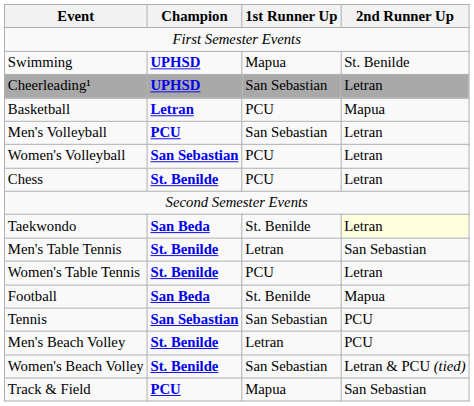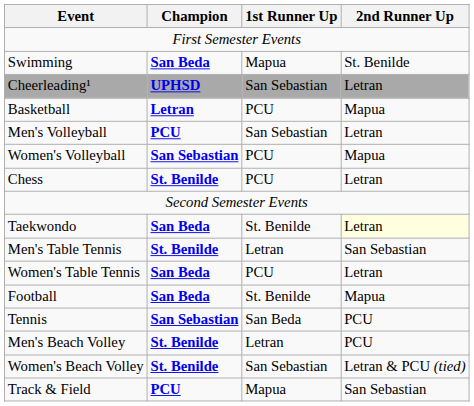 <table class="wikitable">
 <tr>
 <th>Event</th>
 <th>Champion</th>
 <th>1st Runner Up</th>
 <th>2nd Runner Up</th>
 </tr>
 <tr>
 <td colspan=4 align="center"><em>First Semester Events</em></td>
 </tr>
 <tr>
 <td>Swimming</td>
-<td><strong><a href='#'>UPHSD</a></strong></td>
+<td><strong><a href='#'>San Beda</a></strong></td>
 <td>Mapua</td>
 <td>St. Benilde</td>
 </tr>
 <tr bgcolor="darkgray">
 <td>Cheerleading¹</td>
 <td><strong><a href='#'>UPHSD</a></strong></td>
 <td>San Sebastian</td>
 <td>Letran</td>
 </tr>
 <tr>
 <td>Basketball</td>
 <td><strong><a href='#'>Letran</a></strong></td>
 <td>PCU</td>
 <td>Mapua</td>
 </tr>
 <tr>
 <td>Men's Volleyball</td>
 <td><strong><a href='#'>PCU</a></strong></td>
 <td>San Sebastian</td>
 <td>Letran</td>
 </tr>
 <tr>
 <td>Women's Volleyball</td>
 <td><strong><a href='#'>San Sebastian</a></strong></td>
 <td>PCU</td>
-<td>Letran</td>
+<td>Mapua</td>
 </tr>
 <tr>
 <td>Chess</td>
 <td><strong><a href='#'>St. Benilde</a></strong></td>
 <td>PCU</td>
 <td>Letran</td>
 </tr>
 <tr>
 <td colspan=4 align="center"><em>Second Semester Events</em></td>
 </tr>
 <tr>
 <td>Taekwondo</td>
 <td><strong><a href='#'>San Beda</a></strong></td>
 <td>St. Benilde</td>
 <td style="background: lightyellow;">Letran</td>
 </tr>
 <tr>
 <td>Men's Table Tennis</td>
 <td><strong><a href='#'>St. Benilde</a></strong></td>
 <td>Letran</td>
 <td>San Sebastian</td>
 </tr>
 <tr>
 <td>Women's Table Tennis</td>
-<td><strong><a href='#'>St. Benilde</a></strong></td>
+<td><strong><a href='#'>San Beda</a></strong></td>
 <td>PCU</td>
 <td>Letran</td>
 </tr>
 <tr>
 <td>Football</td>
 <td><strong><a href='#'>San Beda</a></strong></td>
 <td>St. Benilde</td>
 <td>Mapua</td>
 </tr>
 <tr>
 <td>Tennis</td>
 <td><strong><a href='#'>San Sebastian</a></strong></td>
-<td>San Sebastian</td>
+<td>San Beda</td>
 <td>PCU</td>
 </tr>
 <tr>
 <td>Men's Beach Volley</td>
 <td><strong><a href='#'>St. Benilde</a></strong></td>
 <td>Letran</td>
 <td>PCU</td>
 </tr>
 <tr>
 <td>Women's Beach Volley</td>
 <td><strong><a href='#'>St. Benilde</a></strong></td>
 <td>San Sebastian</td>
 <td>Letran & PCU <em>(tied)</em></td>
 </tr>
 <tr>
 <td>Track & Field</td>
 <td><strong><a href='#'>PCU</a></strong></td>
 <td>Mapua</td>
 <td>San Sebastian</td>
 </tr>
 </table>
